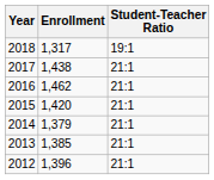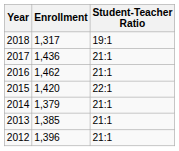 <table class="wikitable sortable mw-collapsible">
 <tr>
 <th scope="col">Year</th>
 <th scope="col">Enrollment</th>
 <th scope="col">Student-Teacher <br> Ratio</th>
 </tr>
 <tr>
 <td>2018</td>
 <td>1,317</td>
 <td>19:1</td>
 </tr>
 <tr>
 <td>2017</td>
-<td>1,438</td>
+<td>1,436</td>
 <td>21:1</td>
 </tr>
 <tr>
 <td>2016</td>
 <td>1,462</td>
 <td>21:1</td>
 </tr>
 <tr>
 <td>2015</td>
 <td>1,420</td>
-<td>21:1</td>
+<td>22:1</td>
 </tr>
 <tr>
 <td>2014</td>
 <td>1,379</td>
 <td>21:1</td>
 </tr>
 <tr>
 <td>2013</td>
 <td>1,385</td>
 <td>21:1</td>
 </tr>
 <tr>
 <td>2012</td>
 <td>1,396</td>
 <td>21:1</td>
 </tr>
 </table>
